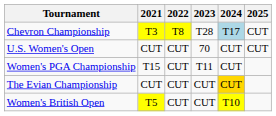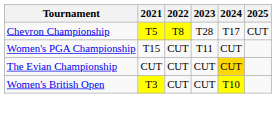 <table class="wikitable" style="font-size:95%;text-align:center;">
 <tr>
 <th>Tournament</th>
 <th>2021</th>
 <th>2022</th>
 <th>2023</th>
 <th>2024</th>
 <th>2025</th>
 </tr>
 <tr>
 <td align=left><a href='#'>Chevron Championship</a></td>
-<td style="background:yellow;">T3</td>
+<td style="background:yellow;">T5</td>
 <td style="background:yellow;">T8</td>
 <td>T28</td>
-<td style="background: lightblue;">T17</td>
-<td>CUT</td>
-</tr>
-<tr>
-<td align=left><a href='#'>U.S. Women's Open</a></td>
-<td>CUT</td>
-<td>CUT</td>
-<td>70</td>
-<td>CUT</td>
+<td>T17</td>
 <td>CUT</td>
 </tr>
 <tr>
 <td align=left><a href='#'>Women's PGA Championship</a></td>
 <td>T15</td>
 <td>CUT</td>
 <td>T11</td>
 <td>CUT</td>
 <td></td>
 </tr>
 <tr>
 <td align=left><a href='#'>The Evian Championship</a></td>
 <td>CUT</td>
 <td>CUT</td>
 <td>CUT</td>
 <td style="background: gold;">CUT</td>
 <td></td>
 </tr>
 <tr>
 <td align=left><a href='#'>Women's British Open</a></td>
-<td style="background:yellow;">T5</td>
+<td style="background:yellow;">T3</td>
 <td>CUT</td>
 <td>CUT</td>
 <td style="background:yellow;">T10</td>
 <td></td>
 </tr>
 </table>
